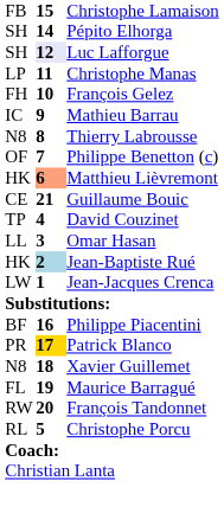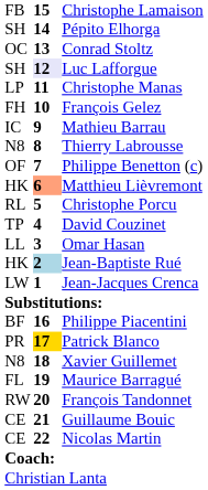 <table style="font-size: 90%" cellspacing="0" cellpadding="0" align="center">
 <tr>
 <th width="25"></th>
 <th width="25"></th>
 </tr>
 <tr>
 <td>FB</td>
 <td><strong>15</strong></td>
 <td> <a href='#'>Christophe Lamaison</a></td>
 </tr>
 <tr>
 <td>SH</td>
 <td><strong>14</strong></td>
 <td> <a href='#'>Pépito Elhorga</a></td>
+</tr>
+<tr>
+<td>OC</td>
+<td><strong>13</strong></td>
+<td> <a href='#'>Conrad Stoltz</a></td>
+<td></td>
 </tr>
 <tr>
 <td>SH</td>
 <td style="background: lavender;"><strong>12</strong></td>
 <td> <a href='#'>Luc Lafforgue</a></td>
 </tr>
 <tr>
 <td>LP</td>
 <td><strong>11</strong></td>
 <td> <a href='#'>Christophe Manas</a></td>
 </tr>
 <tr>
 <td>FH</td>
 <td><strong>10</strong></td>
 <td> <a href='#'>François Gelez</a></td>
 <td></td>
 </tr>
 <tr>
 <td>IC</td>
 <td><strong>9</strong></td>
 <td> <a href='#'>Mathieu Barrau</a></td>
 </tr>
 <tr>
 <td>N8</td>
 <td><strong>8</strong></td>
 <td> <a href='#'>Thierry Labrousse</a></td>
 <td></td>
 </tr>
 <tr>
 <td>OF</td>
 <td><strong>7</strong></td>
 <td> <a href='#'>Philippe Benetton</a> (<a href='#'>c</a>)</td>
 </tr>
 <tr>
 <td>HK</td>
 <td style="background: lightsalmon;"><strong>6</strong></td>
 <td> <a href='#'>Matthieu Lièvremont</a></td>
 </tr>
 <tr>
-<td>CE</td>
-<td><strong>21</strong></td>
-<td> <a href='#'>Guillaume Bouic</a></td>
+<td>RL</td>
+<td><strong>5</strong></td>
+<td> <a href='#'>Christophe Porcu</a></td>
 <td></td>
 </tr>
 <tr>
 <td>TP</td>
 <td><strong>4</strong></td>
 <td> <a href='#'>David Couzinet</a></td>
 </tr>
 <tr>
 <td>LL</td>
 <td><strong>3</strong></td>
 <td> <a href='#'>Omar Hasan</a></td>
 <td></td>
 </tr>
 <tr>
 <td>HK</td>
 <td style="background: lightblue;"><strong>2</strong></td>
 <td> <a href='#'>Jean-Baptiste Rué</a></td>
 </tr>
 <tr>
 <td>LW</td>
 <td><strong>1</strong></td>
 <td> <a href='#'>Jean-Jacques Crenca</a></td>
 </tr>
 <tr>
 <td colspan=3><strong>Substitutions:</strong></td>
 </tr>
 <tr>
 <td>BF</td>
 <td><strong>16</strong></td>
 <td> <a href='#'>Philippe Piacentini</a></td>
 </tr>
 <tr>
 <td>PR</td>
 <td style="background: gold;"><strong>17</strong></td>
 <td> <a href='#'>Patrick Blanco</a></td>
 </tr>
 <tr>
 <td>N8</td>
 <td><strong>18</strong></td>
 <td> <a href='#'>Xavier Guillemet</a></td>
 </tr>
 <tr>
 <td>FL</td>
 <td><strong>19</strong></td>
 <td> <a href='#'>Maurice Barragué</a></td>
 <td></td>
 </tr>
 <tr>
 <td>RW</td>
 <td><strong>20</strong></td>
 <td> <a href='#'>François Tandonnet</a></td>
 </tr>
 <tr>
-<td>RL</td>
-<td><strong>5</strong></td>
-<td> <a href='#'>Christophe Porcu</a></td>
+<td>CE</td>
+<td><strong>21</strong></td>
+<td> <a href='#'>Guillaume Bouic</a></td>
+<td></td>
+</tr>
+<tr>
+<td>CE</td>
+<td><strong>22</strong></td>
+<td> <a href='#'>Nicolas Martin</a></td>
 <td></td>
 </tr>
 <tr>
 <td colspan="3"><strong>Coach:</strong></td>
 </tr>
 <tr>
 <td colspan="4"> <a href='#'>Christian Lanta</a></td>
 </tr>
 </table>
